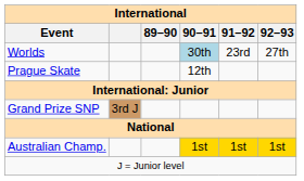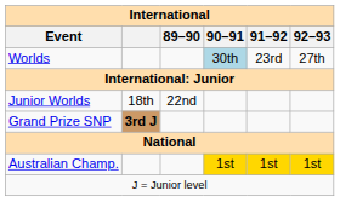 <table class="wikitable" style="text-align:center">
 <tr>
 <th style="background-color: #ffdead; " colspan=6 align=center>International</th>
 </tr>
 <tr>
 <th>Event</th>
 <th></th>
 <th>89–90</th>
 <th>90–91</th>
 <th>91–92</th>
 <th>92–93</th>
 </tr>
 <tr>
 <td align=left><a href='#'>Worlds</a></td>
 <td></td>
 <td></td>
 <td style="background: lightblue;">30th</td>
 <td>23rd</td>
 <td>27th</td>
 </tr>
 <tr>
-<td align=left><a href='#'>Prague Skate</a></td>
+<th style="background-color: #ffdead; " colspan=6 align=center>International: Junior</th>
+</tr>
+<tr>
+<td align=left><a href='#'>Junior Worlds</a></td>
+<td>18th</td>
+<td>22nd</td>
 <td></td>
-<td></td>
-<td>12th</td>
 <td></td>
 <td></td>
 </tr>
 <tr>
-<th style="background-color: #ffdead; " colspan=6 align=center>International: Junior</th>
-</tr>
-<tr>
 <td align=left><a href='#'>Grand Prize SNP</a></td>
-<td bgcolor=cc9966>3rd J</td>
+<td bgcolor=cc9966><strong>3rd J</strong></td>
 <td></td>
 <td></td>
 <td></td>
 <td></td>
 </tr>
 <tr>
 <th style="background-color: #ffdead; " colspan=6 align=center>National</th>
 </tr>
 <tr>
 <td align=left><a href='#'>Australian Champ.</a></td>
 <td></td>
 <td></td>
 <td bgcolor=gold>1st</td>
 <td bgcolor=gold>1st</td>
 <td bgcolor=gold>1st</td>
 </tr>
 <tr>
 <td colspan=6 align=center><small> J = Junior level </small></td>
 </tr>
 </table>
